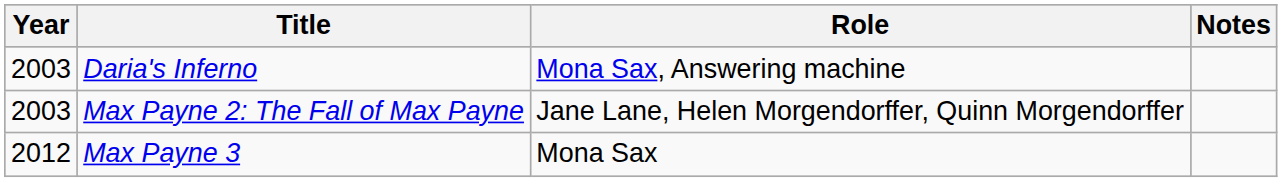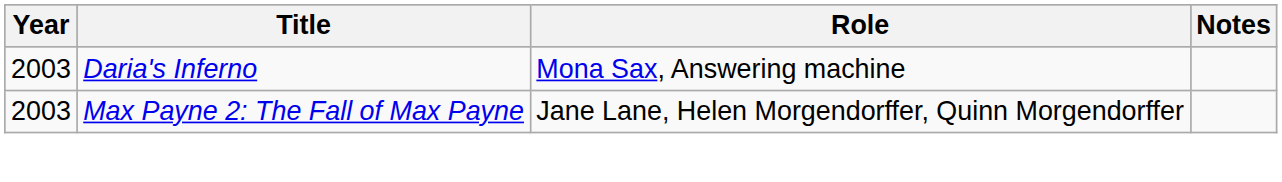 <table class="wikitable sortable">
 <tr>
 <th>Year</th>
 <th>Title</th>
 <th>Role</th>
 <th>Notes</th>
 </tr>
 <tr>
 <td>2003</td>
 <td><em><a href='#'>Daria's Inferno</a></em></td>
 <td><a href='#'>Mona Sax</a>, Answering machine</td>
 <td></td>
 </tr>
 <tr>
 <td>2003</td>
 <td><em><a href='#'>Max Payne 2: The Fall of Max Payne</a></em></td>
 <td>Jane Lane, Helen Morgendorffer, Quinn Morgendorffer</td>
 <td></td>
 </tr>
-<tr>
-<td>2012</td>
-<td><em><a href='#'>Max Payne 3</a></em></td>
-<td>Mona Sax</td>
-<td></td>
-</tr>
 </table>
